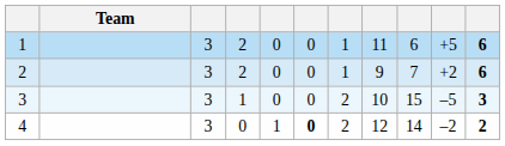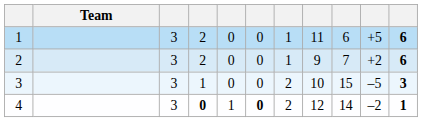 <table class="wikitable" style="text-align: center; font-size: 97%;">
 <tr>
 <th width="25"></th>
 <th width="135">Team</th>
 <th width="25"></th>
 <th width="25"></th>
 <th width="25"></th>
 <th width="25"></th>
 <th width="25"></th>
 <th width="25"></th>
 <th width="25"></th>
 <th width="25"></th>
 <th width="25"></th>
 </tr>
 <tr style="background-color: #b8def6;">
 <td>1</td>
 <td align=left></td>
 <td>3</td>
 <td>2</td>
 <td>0</td>
 <td>0</td>
 <td>1</td>
 <td>11</td>
 <td>6</td>
 <td>+5</td>
 <td><strong>6</strong></td>
 </tr>
 <tr style="background-color: #d7eaf7;">
 <td>2</td>
 <td align=left></td>
 <td>3</td>
 <td>2</td>
 <td>0</td>
 <td>0</td>
 <td>1</td>
 <td>9</td>
 <td>7</td>
 <td>+2</td>
 <td><strong>6</strong></td>
 </tr>
 <tr style="background-color: #ecf6fd;">
 <td>3</td>
 <td align=left></td>
 <td>3</td>
 <td>1</td>
 <td>0</td>
 <td>0</td>
 <td>2</td>
 <td>10</td>
 <td>15</td>
 <td>–5</td>
 <td><strong>3</strong></td>
 </tr>
 <tr style="background-color: #fefeff;">
 <td>4</td>
 <td align=left></td>
 <td>3</td>
-<td>0</td>
+<td><strong>0</strong></td>
 <td>1</td>
 <td><strong>0</strong></td>
 <td>2</td>
 <td>12</td>
 <td>14</td>
 <td>–2</td>
-<td><strong>2</strong></td>
+<td><strong>1</strong></td>
 </tr>
 </table>
